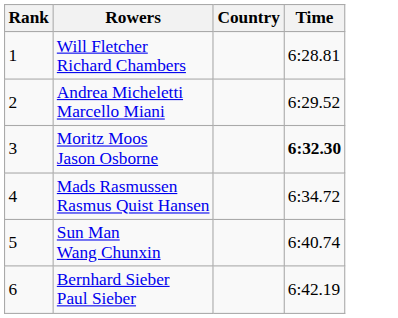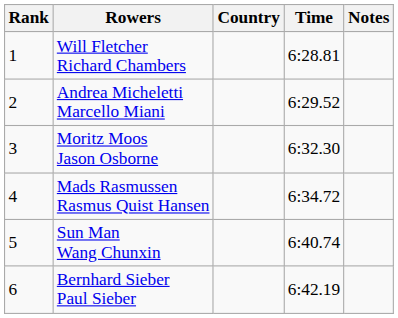 <table class="wikitable">
 <tr>
 <th>Rank</th>
 <th>Rowers</th>
 <th>Country</th>
 <th>Time</th>
+<th>Notes</th>
 </tr>
 <tr>
 <td>1</td>
 <td><a href='#'>Will Fletcher</a><br><a href='#'>Richard Chambers</a></td>
 <td></td>
 <td>6:28.81</td>
+<td></td>
 </tr>
 <tr>
 <td>2</td>
 <td><a href='#'>Andrea Micheletti</a><br><a href='#'>Marcello Miani</a></td>
 <td></td>
 <td>6:29.52</td>
+<td></td>
 </tr>
 <tr>
 <td>3</td>
 <td><a href='#'>Moritz Moos</a><br><a href='#'>Jason Osborne</a></td>
 <td></td>
-<td><strong>6:32.30</strong></td>
+<td>6:32.30</td>
+<td></td>
 </tr>
 <tr>
 <td>4</td>
 <td><a href='#'>Mads Rasmussen</a><br><a href='#'>Rasmus Quist Hansen</a></td>
 <td></td>
 <td>6:34.72</td>
+<td></td>
 </tr>
 <tr>
 <td>5</td>
 <td><a href='#'>Sun Man</a><br><a href='#'>Wang Chunxin</a></td>
 <td></td>
 <td>6:40.74</td>
+<td></td>
 </tr>
 <tr>
 <td>6</td>
 <td><a href='#'>Bernhard Sieber</a><br><a href='#'>Paul Sieber</a></td>
 <td></td>
 <td>6:42.19</td>
+<td></td>
 </tr>
 </table>
